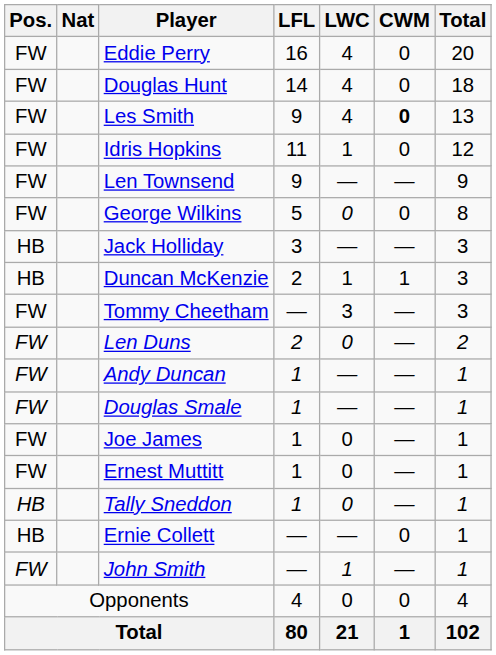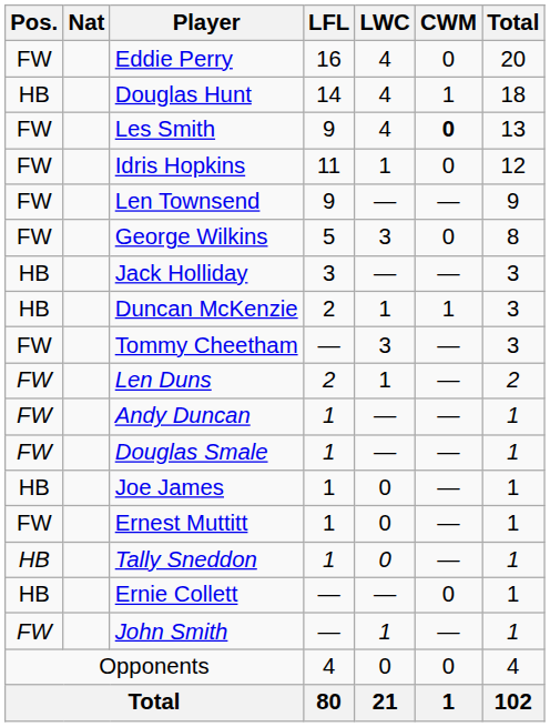 <table class="wikitable"  style="text-align:center; border:1px #aaa solid;">
 <tr>
 <th>Pos.</th>
 <th>Nat</th>
 <th>Player</th>
 <th>LFL</th>
 <th>LWC</th>
 <th>CWM</th>
 <th>Total</th>
 </tr>
 <tr>
 <td>FW</td>
 <td></td>
 <td style="text-align:left;"><a href='#'>Eddie Perry</a></td>
 <td>16</td>
 <td>4</td>
 <td>0</td>
 <td>20</td>
 </tr>
 <tr>
-<td>FW</td>
+<td>HB</td>
 <td></td>
 <td style="text-align:left;"><a href='#'>Douglas Hunt</a></td>
 <td>14</td>
 <td>4</td>
-<td>0</td>
+<td>1</td>
 <td>18</td>
 </tr>
 <tr>
 <td>FW</td>
 <td></td>
 <td style="text-align:left;"><a href='#'>Les Smith</a></td>
 <td>9</td>
 <td>4</td>
 <td><strong>0</strong></td>
 <td>13</td>
 </tr>
 <tr>
 <td>FW</td>
 <td></td>
 <td style="text-align:left;"><a href='#'>Idris Hopkins</a></td>
 <td>11</td>
 <td>1</td>
 <td>0</td>
 <td>12</td>
 </tr>
 <tr>
 <td>FW</td>
 <td></td>
 <td style="text-align:left;"><a href='#'>Len Townsend</a></td>
 <td>9</td>
 <td>—</td>
 <td>—</td>
 <td>9</td>
 </tr>
 <tr>
 <td>FW</td>
 <td></td>
 <td style="text-align:left;"><a href='#'>George Wilkins</a></td>
 <td>5</td>
-<td><em>0</em></td>
+<td>3</td>
 <td>0</td>
 <td>8</td>
 </tr>
 <tr>
 <td>HB</td>
 <td><em></em></td>
 <td style="text-align:left;"><a href='#'>Jack Holliday</a></td>
 <td>3</td>
 <td>—</td>
 <td>—</td>
 <td>3</td>
 </tr>
 <tr>
 <td>HB</td>
 <td></td>
 <td style="text-align:left;"><a href='#'>Duncan McKenzie</a></td>
 <td>2</td>
 <td>1</td>
 <td>1</td>
 <td>3</td>
 </tr>
 <tr>
 <td>FW</td>
 <td><em></em></td>
 <td style="text-align:left;"><a href='#'>Tommy Cheetham</a></td>
 <td>—</td>
 <td>3</td>
 <td>—</td>
 <td>3</td>
 </tr>
 <tr>
 <td><em>FW</em></td>
 <td><em></em></td>
 <td style="text-align:left;"><em><a href='#'>Len Duns</a></em></td>
 <td><em>2</em></td>
-<td><em>0</em></td>
+<td>1</td>
 <td><em>—</em></td>
 <td><em>2</em></td>
 </tr>
 <tr>
 <td><em>FW</em></td>
 <td><em></em></td>
 <td style="text-align:left;"><em><a href='#'>Andy Duncan</a></em></td>
 <td><em>1</em></td>
 <td><em>—</em></td>
 <td><em>—</em></td>
 <td><em>1</em></td>
 </tr>
 <tr>
 <td><em>FW</em></td>
 <td><em></em></td>
 <td style="text-align:left;"><em><a href='#'>Douglas Smale</a></em></td>
 <td><em>1</em></td>
 <td><em>—</em></td>
 <td><em>—</em></td>
 <td><em>1</em></td>
 </tr>
 <tr>
-<td>FW</td>
+<td>HB</td>
 <td></td>
 <td style="text-align:left;"><a href='#'>Joe James</a></td>
 <td>1</td>
 <td>0</td>
 <td>—</td>
 <td>1</td>
 </tr>
 <tr>
 <td>FW</td>
 <td><em></em></td>
 <td style="text-align:left;"><a href='#'>Ernest Muttitt</a></td>
 <td>1</td>
 <td>0</td>
 <td>—</td>
 <td>1</td>
 </tr>
 <tr>
 <td><em>HB</em></td>
 <td><em></em></td>
 <td style="text-align:left;"><em><a href='#'>Tally Sneddon</a></em></td>
 <td><em>1</em></td>
 <td><em>0</em></td>
 <td><em>—</em></td>
 <td><em>1</em></td>
 </tr>
 <tr>
 <td>HB</td>
 <td></td>
 <td style="text-align:left;"><a href='#'>Ernie Collett</a></td>
 <td>—</td>
 <td>—</td>
 <td>0</td>
 <td>1</td>
 </tr>
 <tr>
 <td><em>FW</em></td>
 <td><em></em></td>
 <td style="text-align:left;"><a href='#'><em>John Smith</em></a></td>
 <td><em>—</em></td>
 <td><em>1</em></td>
 <td><em>—</em></td>
 <td><em>1</em></td>
 </tr>
 <tr>
 <td colspan="3">Opponents</td>
 <td>4</td>
 <td>0</td>
 <td>0</td>
 <td>4</td>
 </tr>
 <tr>
 <th colspan="3">Total</th>
 <th>80</th>
 <th>21</th>
 <th>1</th>
 <th>102</th>
 </tr>
 </table>
